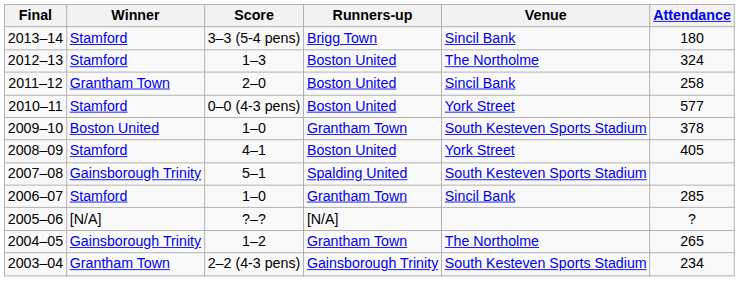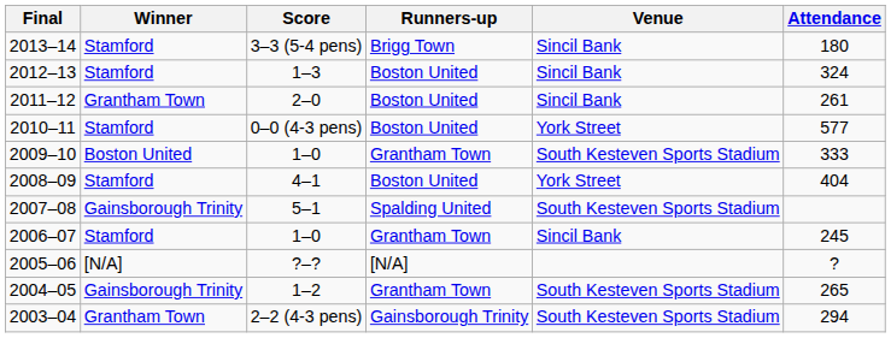 <table class="sortable wikitable">
 <tr>
 <th>Final</th>
 <th>Winner</th>
 <th>Score</th>
 <th>Runners-up</th>
 <th>Venue</th>
 <th><a href='#'>Attendance</a></th>
 </tr>
 <tr>
 <td align=center>2013–14</td>
 <td><a href='#'>Stamford</a></td>
 <td align=center>3–3 (5-4 pens)</td>
 <td><a href='#'>Brigg Town</a></td>
 <td><a href='#'>Sincil Bank</a></td>
 <td align=center>180</td>
 </tr>
 <tr>
 <td align=center>2012–13</td>
 <td><a href='#'>Stamford</a></td>
 <td align=center>1–3</td>
 <td><a href='#'>Boston United</a></td>
-<td><a href='#'>The Northolme</a></td>
+<td><a href='#'>Sincil Bank</a></td>
 <td align=center>324</td>
 </tr>
 <tr>
 <td align=center>2011–12</td>
 <td><a href='#'>Grantham Town</a></td>
 <td align=center>2–0</td>
 <td><a href='#'>Boston United</a></td>
 <td><a href='#'>Sincil Bank</a></td>
-<td align=center>258</td>
+<td align=center>261</td>
 </tr>
 <tr>
 <td align=center>2010–11</td>
 <td><a href='#'>Stamford</a></td>
 <td align=center>0–0 (4-3 pens)</td>
 <td><a href='#'>Boston United</a></td>
 <td><a href='#'>York Street</a></td>
 <td align=center>577</td>
 </tr>
 <tr>
 <td align=center>2009–10</td>
 <td><a href='#'>Boston United</a></td>
 <td align=center>1–0</td>
 <td><a href='#'>Grantham Town</a></td>
 <td><a href='#'>South Kesteven Sports Stadium</a></td>
-<td align=center>378</td>
+<td align=center>333</td>
 </tr>
 <tr>
 <td align=center>2008–09</td>
 <td><a href='#'>Stamford</a></td>
 <td align=center>4–1</td>
 <td><a href='#'>Boston United</a></td>
 <td><a href='#'>York Street</a></td>
-<td align=center>405</td>
+<td align=center>404</td>
 </tr>
 <tr>
 <td align=center>2007–08</td>
 <td><a href='#'>Gainsborough Trinity</a></td>
 <td align=center>5–1</td>
 <td><a href='#'>Spalding United</a></td>
 <td><a href='#'>South Kesteven Sports Stadium</a></td>
 <td align=center></td>
 </tr>
 <tr>
 <td align=center>2006–07</td>
 <td><a href='#'>Stamford</a></td>
 <td align=center>1–0</td>
 <td><a href='#'>Grantham Town</a></td>
 <td><a href='#'>Sincil Bank</a></td>
-<td align=center>285</td>
+<td align=center>245</td>
 </tr>
 <tr>
 <td align=center>2005–06</td>
 <td>[N/A]</td>
 <td align=center>?–?</td>
 <td>[N/A]</td>
 <td></td>
 <td align=center>?</td>
 </tr>
 <tr>
 <td align=center>2004–05</td>
 <td><a href='#'>Gainsborough Trinity</a></td>
 <td align=center>1–2</td>
 <td><a href='#'>Grantham Town</a></td>
-<td><a href='#'>The Northolme</a></td>
+<td><a href='#'>South Kesteven Sports Stadium</a></td>
 <td align=center>265</td>
 </tr>
 <tr>
 <td align=center>2003–04</td>
 <td><a href='#'>Grantham Town</a></td>
 <td align=center>2–2 (4-3 pens)</td>
 <td><a href='#'>Gainsborough Trinity</a></td>
 <td><a href='#'>South Kesteven Sports Stadium</a></td>
-<td align=center>234</td>
+<td align=center>294</td>
 </tr>
 </table>
